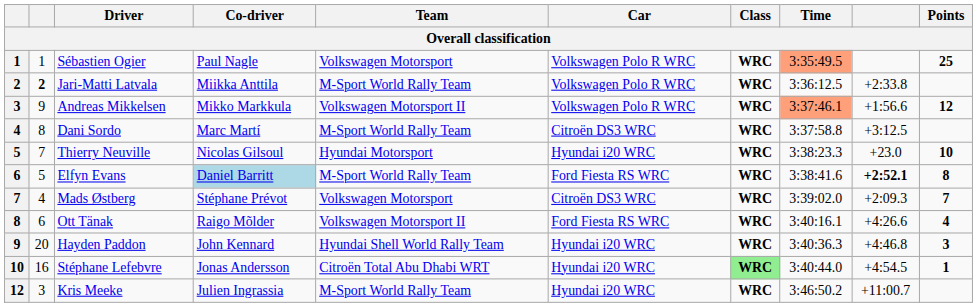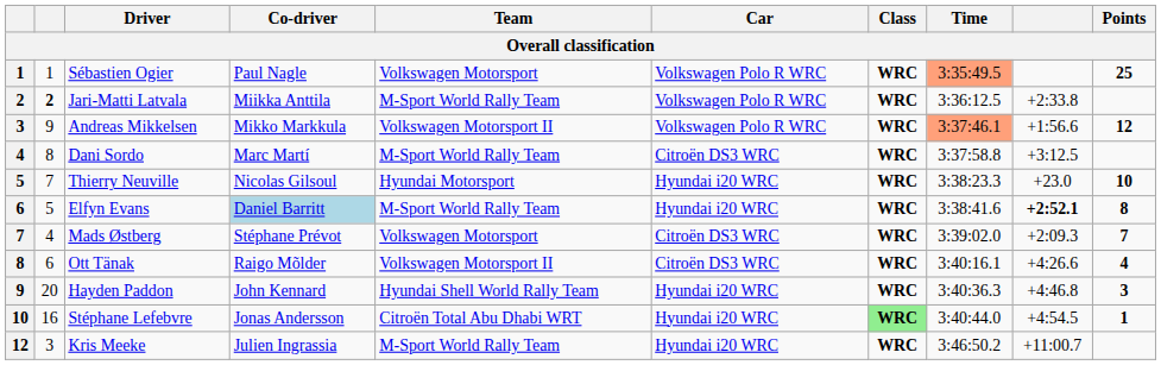 <table class="wikitable" width=85% style="text-align: left; font-size: 85%; max-width: 950px;">
 <tr>
 <th></th>
 <th></th>
 <th>Driver</th>
 <th>Co-driver</th>
 <th>Team</th>
 <th>Car</th>
 <th>Class</th>
 <th>Time</th>
 <th></th>
 <th>Points</th>
 </tr>
 <tr>
 <th colspan=11>Overall classification</th>
 </tr>
 <tr>
 <th>1</th>
 <td align="center">1</td>
 <td> <a href='#'>Sébastien Ogier</a></td>
 <td> <a href='#'>Paul Nagle</a></td>
 <td> <a href='#'>Volkswagen Motorsport</a></td>
 <td><a href='#'>Volkswagen Polo R WRC</a></td>
 <td align="center"><strong><span>WRC</span></strong></td>
 <td align="center" style="background: lightsalmon;">3:35:49.5</td>
 <td align="center"></td>
 <td align="center"><strong>25</strong></td>
 </tr>
 <tr>
 <th>2</th>
 <td align="center"><strong>2</strong></td>
 <td> <a href='#'>Jari-Matti Latvala</a></td>
 <td> <a href='#'>Miikka Anttila</a></td>
 <td> <a href='#'>M-Sport World Rally Team</a></td>
 <td><a href='#'>Volkswagen Polo R WRC</a></td>
 <td align="center"><strong><span>WRC</span></strong></td>
 <td align="center">3:36:12.5</td>
 <td align="center">+2:33.8</td>
 <td align="center"><strong></strong></td>
 </tr>
 <tr>
 <th>3</th>
 <td align="center">9</td>
 <td> <a href='#'>Andreas Mikkelsen</a></td>
 <td> <a href='#'>Mikko Markkula</a></td>
 <td> <a href='#'>Volkswagen Motorsport II</a></td>
 <td><a href='#'>Volkswagen Polo R WRC</a></td>
 <td align="center"><strong><span>WRC</span></strong></td>
 <td align="center" style="background: lightsalmon;">3:37:46.1</td>
 <td align="center">+1:56.6</td>
 <td align="center"><strong>12</strong></td>
 </tr>
 <tr>
 <th>4</th>
 <td align="center">8</td>
 <td> <a href='#'>Dani Sordo</a></td>
 <td> <a href='#'>Marc Martí</a></td>
 <td> <a href='#'>M-Sport World Rally Team</a></td>
 <td><a href='#'>Citroën DS3 WRC</a></td>
 <td align="center"><strong><span>WRC</span></strong></td>
 <td align="center">3:37:58.8</td>
 <td align="center">+3:12.5</td>
 <td align="center"><strong></strong></td>
 </tr>
 <tr>
 <th>5</th>
 <td align="center">7</td>
 <td> <a href='#'>Thierry Neuville</a></td>
 <td> <a href='#'>Nicolas Gilsoul</a></td>
 <td> <a href='#'>Hyundai Motorsport</a></td>
 <td><a href='#'>Hyundai i20 WRC</a></td>
 <td align="center"><strong><span>WRC</span></strong></td>
 <td align="center">3:38:23.3</td>
 <td align="center">+23.0</td>
 <td align="center"><strong>10</strong></td>
 </tr>
 <tr>
 <th>6</th>
 <td align="center">5</td>
 <td> <a href='#'>Elfyn Evans</a></td>
 <td style="background: lightblue;"> <a href='#'>Daniel Barritt</a></td>
 <td> <a href='#'>M-Sport World Rally Team</a></td>
-<td><a href='#'>Ford Fiesta RS WRC</a></td>
+<td><a href='#'>Hyundai i20 WRC</a></td>
 <td align="center"><strong><span>WRC</span></strong></td>
 <td align="center">3:38:41.6</td>
 <td align="center"><strong>+2:52.1</strong></td>
 <td align="center"><strong>8</strong></td>
 </tr>
 <tr>
 <th>7</th>
 <td align="center">4</td>
 <td> <a href='#'>Mads Østberg</a></td>
 <td> <a href='#'>Stéphane Prévot</a></td>
 <td> <a href='#'>Volkswagen Motorsport</a></td>
 <td><a href='#'>Citroën DS3 WRC</a></td>
 <td align="center"><strong><span>WRC</span></strong></td>
 <td align="center">3:39:02.0</td>
 <td align="center">+2:09.3</td>
 <td align="center"><strong>7</strong></td>
 </tr>
 <tr>
 <th>8</th>
 <td align="center">6</td>
 <td> <a href='#'>Ott Tänak</a></td>
 <td> <a href='#'>Raigo Mõlder</a></td>
 <td> <a href='#'>Volkswagen Motorsport II</a></td>
-<td><a href='#'>Ford Fiesta RS WRC</a></td>
+<td><a href='#'>Citroën DS3 WRC</a></td>
 <td align="center"><strong><span>WRC</span></strong></td>
 <td align="center">3:40:16.1</td>
 <td align="center">+4:26.6</td>
 <td align="center"><strong>4</strong></td>
 </tr>
 <tr>
 <th>9</th>
 <td align="center">20</td>
 <td> <a href='#'>Hayden Paddon</a></td>
 <td> <a href='#'>John Kennard</a></td>
 <td> <a href='#'>Hyundai Shell World Rally Team</a></td>
 <td><a href='#'>Hyundai i20 WRC</a></td>
 <td align="center"><strong><span>WRC</span></strong></td>
 <td align="center">3:40:36.3</td>
 <td align="center">+4:46.8</td>
 <td align="center"><strong>3</strong></td>
 </tr>
 <tr>
 <th>10</th>
 <td align="center">16</td>
 <td> <a href='#'>Stéphane Lefebvre</a></td>
 <td> <a href='#'>Jonas Andersson</a></td>
 <td> <a href='#'>Citroën Total Abu Dhabi WRT</a></td>
 <td><a href='#'>Hyundai i20 WRC</a></td>
 <td align="center" style="background: lightgreen;"><strong><span>WRC</span></strong></td>
 <td align="center">3:40:44.0</td>
 <td align="center">+4:54.5</td>
 <td align="center"><strong>1</strong></td>
 </tr>
 <tr>
 <th>12</th>
 <td align="center">3</td>
 <td> <a href='#'>Kris Meeke</a></td>
 <td> <a href='#'>Julien Ingrassia</a></td>
 <td> <a href='#'>M-Sport World Rally Team</a></td>
 <td><a href='#'>Hyundai i20 WRC</a></td>
 <td align="center"><strong><span>WRC</span></strong></td>
 <td align="center">3:46:50.2</td>
 <td align="center">+11:00.7</td>
 <td align="center"><strong></strong></td>
 </tr>
 </table>
